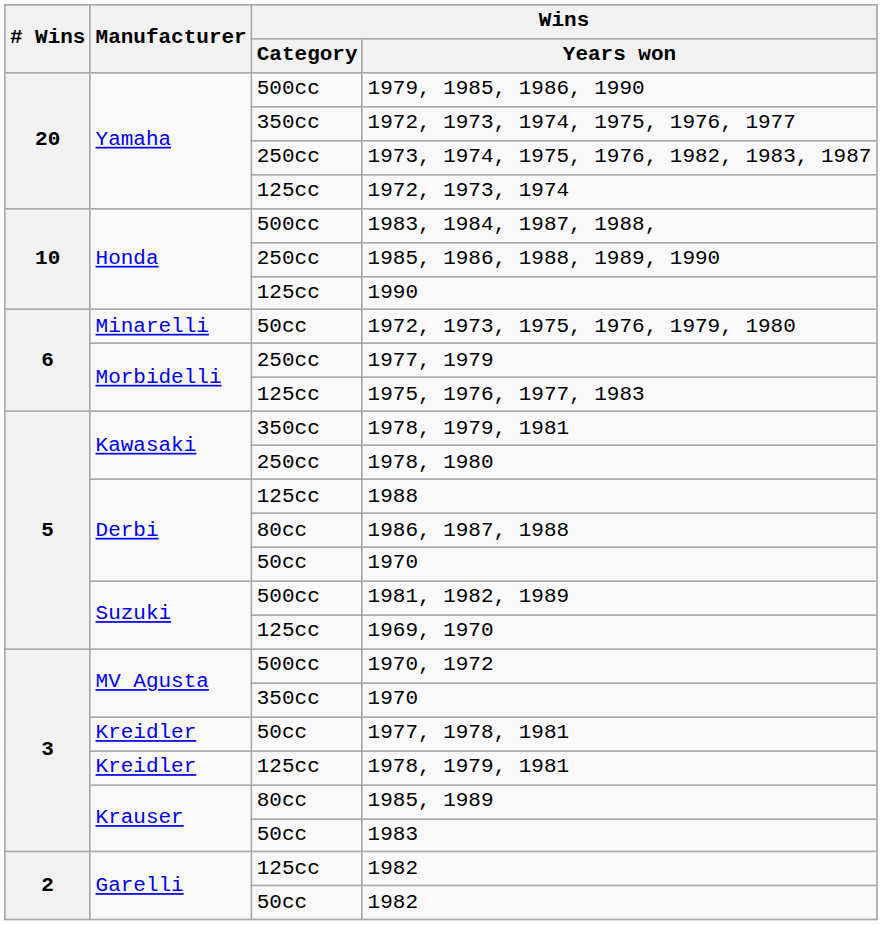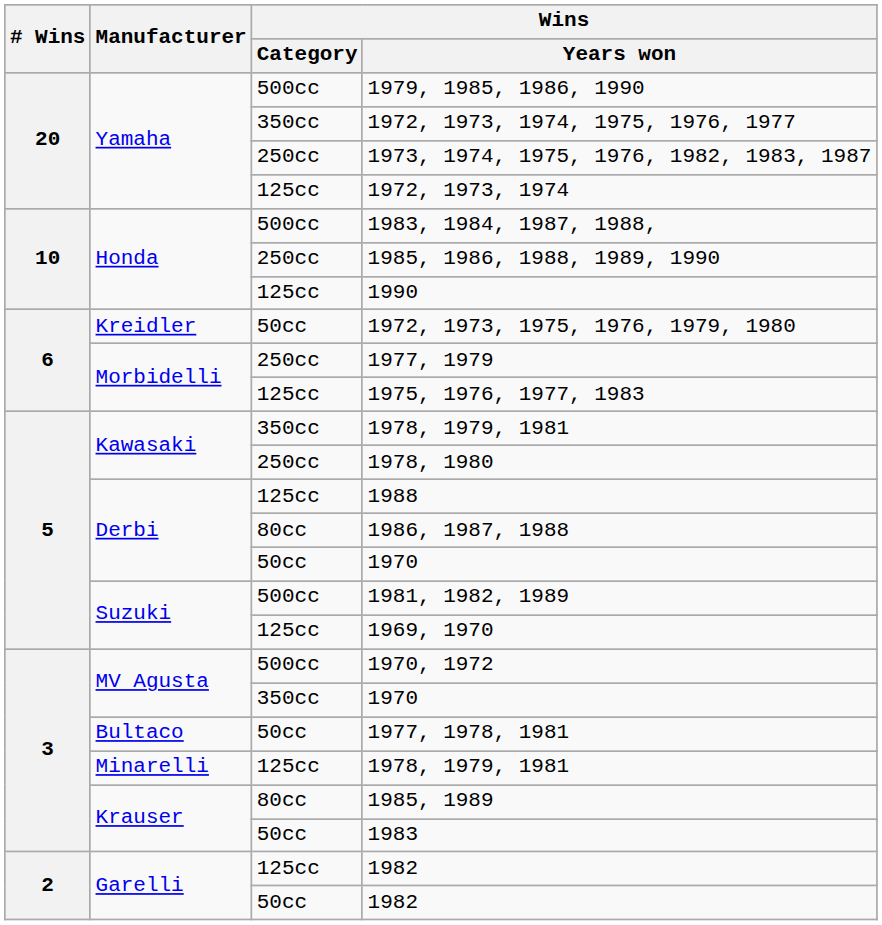 <table class="wikitable" style="font-size: 95%;">
 <tr>
 <th rowspan=2># Wins</th>
 <th rowspan=2>Manufacturer</th>
 <th colspan=2>Wins</th>
 </tr>
 <tr>
 <th>Category</th>
 <th>Years won</th>
 </tr>
 <tr>
 <th rowspan=4>20</th>
 <td rowspan=4> <a href='#'>Yamaha</a></td>
 <td>500cc</td>
 <td>1979, 1985, 1986, 1990</td>
 </tr>
 <tr>
 <td>350cc</td>
 <td>1972, 1973, 1974, 1975, 1976, 1977</td>
 </tr>
 <tr>
 <td>250cc</td>
 <td>1973, 1974, 1975, 1976, 1982, 1983, 1987</td>
 </tr>
 <tr>
 <td>125cc</td>
 <td>1972, 1973, 1974</td>
 </tr>
 <tr>
 <th rowspan=3>10</th>
 <td rowspan=3> <a href='#'>Honda</a></td>
 <td>500cc</td>
 <td>1983, 1984, 1987, 1988,</td>
 </tr>
 <tr>
 <td>250cc</td>
 <td>1985, 1986, 1988, 1989, 1990</td>
 </tr>
 <tr>
 <td>125cc</td>
 <td>1990</td>
 </tr>
 <tr>
 <th rowspan=3>6</th>
-<td> <a href='#'>Minarelli</a></td>
+<td> <a href='#'>Kreidler</a></td>
 <td>50cc</td>
 <td>1972, 1973, 1975, 1976, 1979, 1980</td>
 </tr>
 <tr>
 <td rowspan=2> <a href='#'>Morbidelli</a></td>
 <td>250cc</td>
 <td>1977, 1979</td>
 </tr>
 <tr>
 <td>125cc</td>
 <td>1975, 1976, 1977, 1983</td>
 </tr>
 <tr>
 <th rowspan=7>5</th>
 <td rowspan=2> <a href='#'>Kawasaki</a></td>
 <td>350cc</td>
 <td>1978, 1979, 1981</td>
 </tr>
 <tr>
 <td>250cc</td>
 <td>1978, 1980</td>
 </tr>
 <tr>
 <td rowspan=3> <a href='#'>Derbi</a></td>
 <td>125cc</td>
 <td>1988</td>
 </tr>
 <tr>
 <td>80cc</td>
 <td>1986, 1987, 1988</td>
 </tr>
 <tr>
 <td>50cc</td>
 <td>1970</td>
 </tr>
 <tr>
 <td rowspan=2> <a href='#'>Suzuki</a></td>
 <td>500cc</td>
 <td>1981, 1982, 1989</td>
 </tr>
 <tr>
 <td>125cc</td>
 <td>1969, 1970</td>
 </tr>
 <tr>
 <th rowspan=6>3</th>
 <td rowspan=2> <a href='#'>MV Agusta</a></td>
 <td>500cc</td>
 <td>1970, 1972</td>
 </tr>
 <tr>
 <td>350cc</td>
 <td>1970</td>
 </tr>
 <tr>
-<td> <a href='#'>Kreidler</a></td>
+<td> <a href='#'>Bultaco</a></td>
 <td>50cc</td>
 <td>1977, 1978, 1981</td>
 </tr>
 <tr>
-<td> <a href='#'>Kreidler</a></td>
+<td> <a href='#'>Minarelli</a></td>
 <td>125cc</td>
 <td>1978, 1979, 1981</td>
 </tr>
 <tr>
 <td rowspan=2> <a href='#'>Krauser</a></td>
 <td>80cc</td>
 <td>1985, 1989</td>
 </tr>
 <tr>
 <td>50cc</td>
 <td>1983</td>
 </tr>
 <tr>
 <th rowspan=2>2</th>
 <td rowspan=2> <a href='#'>Garelli</a></td>
 <td>125cc</td>
 <td>1982</td>
 </tr>
 <tr>
 <td>50cc</td>
 <td>1982</td>
 </tr>
 </table>
